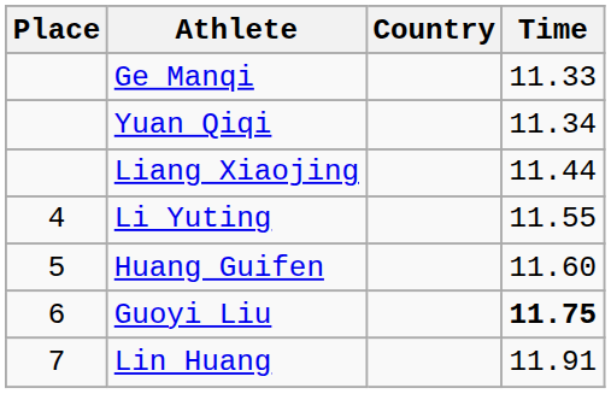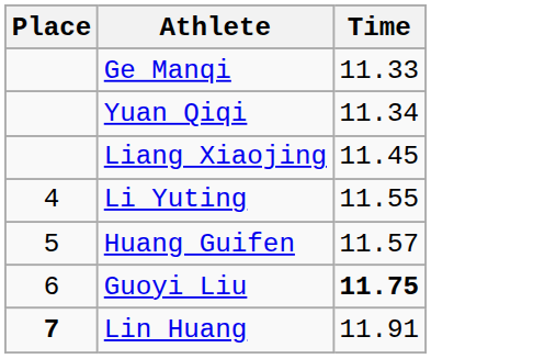 <table class="wikitable">
 <tr>
 <th>Place</th>
 <th>Athlete</th>
-<th>Country</th>
 <th>Time</th>
 </tr>
 <tr>
 <td align=center></td>
 <td><a href='#'>Ge Manqi</a></td>
-<td></td>
 <td>11.33</td>
 </tr>
 <tr>
 <td align=center></td>
 <td><a href='#'>Yuan Qiqi</a></td>
-<td></td>
 <td>11.34</td>
 </tr>
 <tr>
 <td align=center></td>
 <td><a href='#'>Liang Xiaojing</a></td>
-<td></td>
-<td>11.44</td>
+<td>11.45</td>
 </tr>
 <tr>
 <td align=center>4</td>
 <td><a href='#'>Li Yuting</a></td>
-<td></td>
 <td>11.55</td>
 </tr>
 <tr>
 <td align=center>5</td>
 <td><a href='#'>Huang Guifen</a></td>
-<td></td>
-<td>11.60</td>
+<td>11.57</td>
 </tr>
 <tr>
 <td align=center>6</td>
 <td><a href='#'>Guoyi Liu</a></td>
-<td></td>
 <td><strong>11.75</strong></td>
 </tr>
 <tr>
-<td align=center>7</td>
+<td align=center><strong>7</strong></td>
 <td><a href='#'>Lin Huang</a></td>
-<td></td>
 <td>11.91</td>
 </tr>
 </table>
